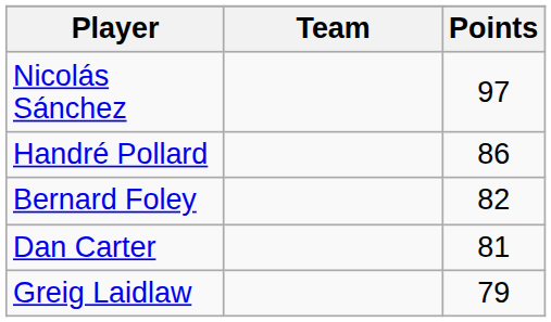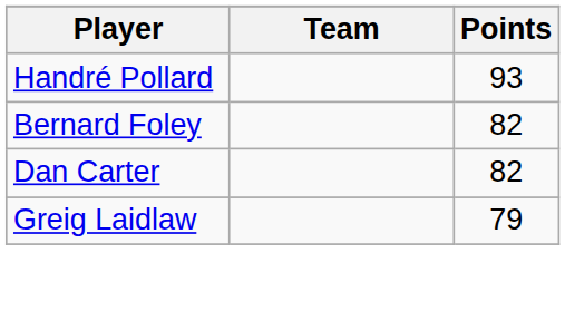 <table class="wikitable sortable" style="text-align:center;float:right">
 <tr>
 </tr>
 <tr>
 <th style="width:7em">Player</th>
 <th style="width:7em">Team</th>
 <th style="width:2em">Points</th>
 </tr>
 <tr>
-<td align=left><a href='#'>Nicolás Sánchez</a></td>
-<td align=left></td>
-<td>97</td>
-</tr>
-<tr>
 <td align=left><a href='#'>Handré Pollard</a></td>
 <td align=left></td>
-<td>86</td>
+<td>93</td>
 </tr>
 <tr>
 <td align=left><a href='#'>Bernard Foley</a></td>
 <td align=left></td>
 <td>82</td>
 </tr>
 <tr>
 <td align=left><a href='#'>Dan Carter</a></td>
 <td align=left></td>
-<td>81</td>
+<td>82</td>
 </tr>
 <tr>
 <td align=left><a href='#'>Greig Laidlaw</a></td>
 <td align=left></td>
 <td>79</td>
 </tr>
 </table>
